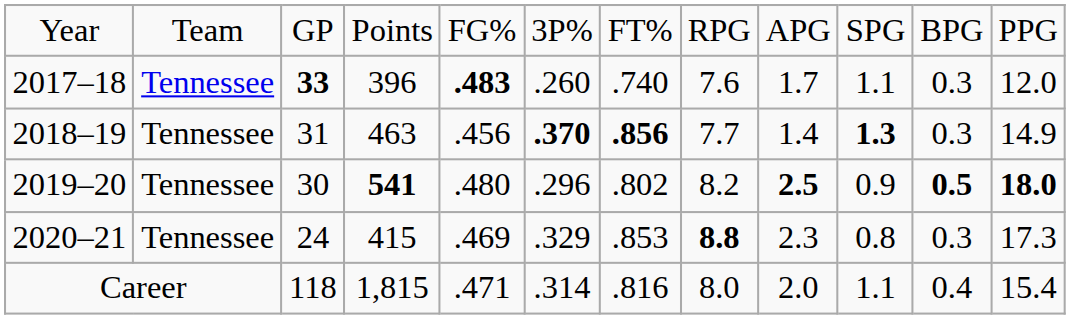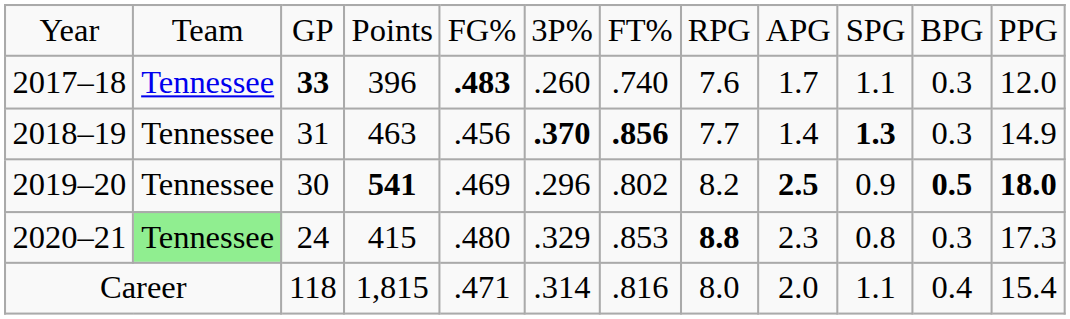 <table class="wikitable"; style="text-align:center";>
 <tr>
 <td>Year</td>
 <td>Team</td>
 <td>GP</td>
 <td>Points</td>
 <td>FG%</td>
 <td>3P%</td>
 <td>FT%</td>
 <td>RPG</td>
 <td>APG</td>
 <td>SPG</td>
 <td>BPG</td>
 <td>PPG</td>
 </tr>
 <tr>
 <td>2017–18</td>
 <td><a href='#'>Tennessee</a></td>
 <td><strong>33</strong></td>
 <td>396</td>
 <td><strong>.483</strong></td>
 <td>.260</td>
 <td>.740</td>
 <td>7.6</td>
 <td>1.7</td>
 <td>1.1</td>
 <td>0.3</td>
 <td>12.0</td>
 </tr>
 <tr>
 <td>2018–19</td>
 <td>Tennessee</td>
 <td>31</td>
 <td>463</td>
 <td>.456</td>
 <td><strong>.370</strong></td>
 <td><strong>.856</strong></td>
 <td>7.7</td>
 <td>1.4</td>
 <td><strong>1.3</strong></td>
 <td>0.3</td>
 <td>14.9</td>
 </tr>
 <tr>
 <td>2019–20</td>
 <td>Tennessee</td>
 <td>30</td>
 <td><strong>541</strong></td>
-<td>.480</td>
+<td>.469</td>
 <td>.296</td>
 <td>.802</td>
 <td>8.2</td>
 <td><strong>2.5</strong></td>
 <td>0.9</td>
 <td><strong>0.5</strong></td>
 <td><strong>18.0</strong></td>
 </tr>
 <tr>
 <td>2020–21</td>
-<td>Tennessee</td>
+<td style="background: lightgreen;">Tennessee</td>
 <td>24</td>
 <td>415</td>
-<td>.469</td>
+<td>.480</td>
 <td>.329</td>
 <td>.853</td>
 <td><strong>8.8</strong></td>
 <td>2.3</td>
 <td>0.8</td>
 <td>0.3</td>
 <td>17.3</td>
 </tr>
 <tr>
 <td colspan=2; align=center>Career</td>
 <td>118</td>
 <td>1,815</td>
 <td>.471</td>
 <td>.314</td>
 <td>.816</td>
 <td>8.0</td>
 <td>2.0</td>
 <td>1.1</td>
 <td>0.4</td>
 <td>15.4</td>
 </tr>
 </table>
